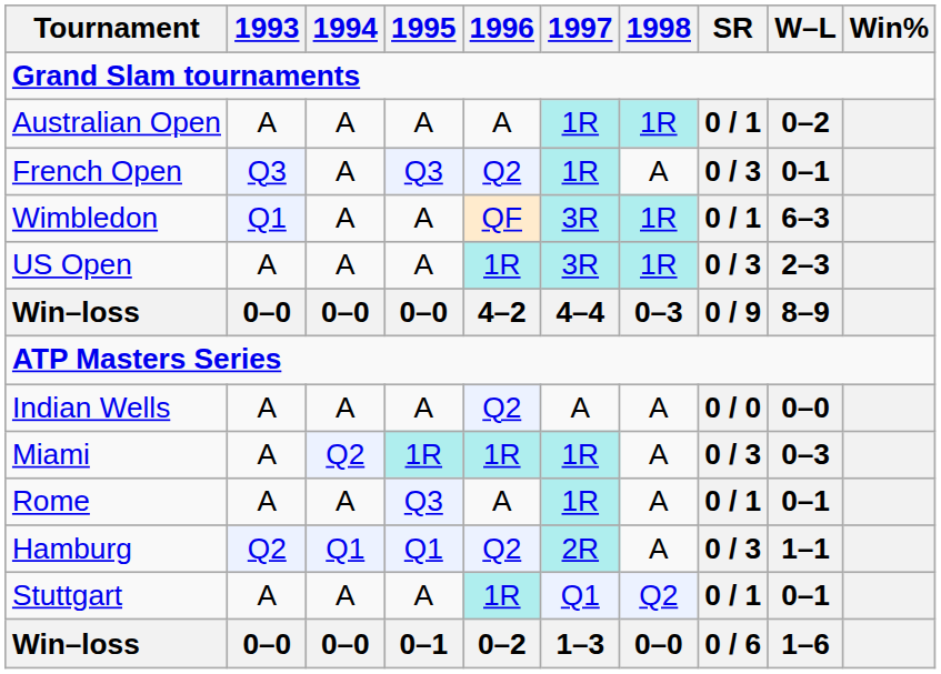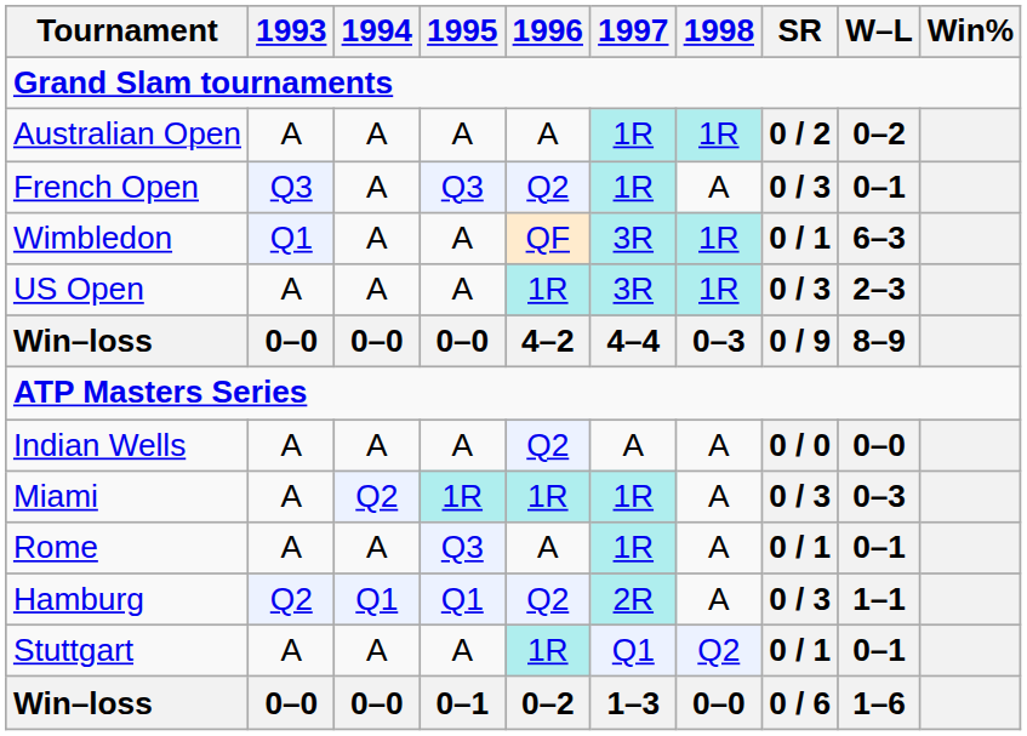 <table class=wikitable style=text-align:center;font-size:97%>
 <tr>
 <th>Tournament</th>
 <th><a href='#'>1993</a></th>
 <th><a href='#'>1994</a></th>
 <th><a href='#'>1995</a></th>
 <th><a href='#'>1996</a></th>
 <th><a href='#'>1997</a></th>
 <th><a href='#'>1998</a></th>
 <th>SR</th>
 <th>W–L</th>
 <th>Win%</th>
 </tr>
 <tr>
 <td colspan=23 align=left><strong><a href='#'>Grand Slam tournaments</a></strong></td>
 </tr>
 <tr>
 <td align=left><a href='#'>Australian Open</a></td>
 <td>A</td>
 <td>A</td>
 <td>A</td>
 <td>A</td>
 <td bgcolor=afeeee><a href='#'>1R</a></td>
 <td bgcolor=afeeee><a href='#'>1R</a></td>
-<th>0 / 1</th>
+<th>0 / 2</th>
 <th>0–2</th>
 <th></th>
 </tr>
 <tr>
 <td align=left><a href='#'>French Open</a></td>
 <td bgcolor=ecf2ff><a href='#'>Q3</a></td>
 <td>A</td>
 <td bgcolor=ecf2ff><a href='#'>Q3</a></td>
 <td bgcolor=ecf2ff><a href='#'>Q2</a></td>
 <td bgcolor=afeeee><a href='#'>1R</a></td>
 <td>A</td>
 <th>0 / 3</th>
 <th>0–1</th>
 <th></th>
 </tr>
 <tr>
 <td align=left><a href='#'>Wimbledon</a></td>
 <td bgcolor=ecf2ff><a href='#'>Q1</a></td>
 <td>A</td>
 <td>A</td>
 <td bgcolor=ffebcd><a href='#'>QF</a></td>
 <td bgcolor=afeeee><a href='#'>3R</a></td>
 <td bgcolor=afeeee><a href='#'>1R</a></td>
 <th>0 / 1</th>
 <th>6–3</th>
 <th></th>
 </tr>
 <tr>
 <td align=left><a href='#'>US Open</a></td>
 <td>A</td>
 <td>A</td>
 <td>A</td>
 <td bgcolor=afeeee><a href='#'>1R</a></td>
 <td bgcolor=afeeee><a href='#'>3R</a></td>
 <td bgcolor=afeeee><a href='#'>1R</a></td>
 <th>0 / 3</th>
 <th>2–3</th>
 <th></th>
 </tr>
 <tr>
 <th style=text-align:left>Win–loss</th>
 <th>0–0</th>
 <th>0–0</th>
 <th>0–0</th>
 <th>4–2</th>
 <th>4–4</th>
 <th>0–3</th>
 <th>0 / 9</th>
 <th>8–9</th>
 <th></th>
 </tr>
 <tr>
 <td colspan=23 align=left><strong><a href='#'>ATP Masters Series</a></strong></td>
 </tr>
 <tr>
 <td align=left><a href='#'>Indian Wells</a></td>
 <td>A</td>
 <td>A</td>
 <td>A</td>
 <td bgcolor=ecf2ff><a href='#'>Q2</a></td>
 <td>A</td>
 <td>A</td>
 <th>0 / 0</th>
 <th>0–0</th>
 <th></th>
 </tr>
 <tr>
 <td align=left><a href='#'>Miami</a></td>
 <td>A</td>
 <td bgcolor=ecf2ff><a href='#'>Q2</a></td>
 <td bgcolor=afeeee><a href='#'>1R</a></td>
 <td bgcolor=afeeee><a href='#'>1R</a></td>
 <td bgcolor=afeeee><a href='#'>1R</a></td>
 <td>A</td>
 <th>0 / 3</th>
 <th>0–3</th>
 <th></th>
 </tr>
 <tr>
 <td align=left><a href='#'>Rome</a></td>
 <td>A</td>
 <td>A</td>
 <td bgcolor=ecf2ff><a href='#'>Q3</a></td>
 <td>A</td>
 <td bgcolor=afeeee><a href='#'>1R</a></td>
 <td>A</td>
 <th>0 / 1</th>
 <th>0–1</th>
 <th></th>
 </tr>
 <tr>
 <td align=left><a href='#'>Hamburg</a></td>
 <td bgcolor=ecf2ff><a href='#'>Q2</a></td>
 <td bgcolor=ecf2ff><a href='#'>Q1</a></td>
 <td bgcolor=ecf2ff><a href='#'>Q1</a></td>
 <td bgcolor=ecf2ff><a href='#'>Q2</a></td>
 <td bgcolor=afeeee><a href='#'>2R</a></td>
 <td>A</td>
 <th>0 / 3</th>
 <th>1–1</th>
 <th></th>
 </tr>
 <tr>
 <td align=left><a href='#'>Stuttgart</a></td>
 <td>A</td>
 <td>A</td>
 <td>A</td>
 <td bgcolor=afeeee><a href='#'>1R</a></td>
 <td bgcolor=ecf2ff><a href='#'>Q1</a></td>
 <td bgcolor=ecf2ff><a href='#'>Q2</a></td>
 <th>0 / 1</th>
 <th>0–1</th>
 <th></th>
 </tr>
 <tr>
 <th style=text-align:left>Win–loss</th>
 <th>0–0</th>
 <th>0–0</th>
 <th>0–1</th>
 <th>0–2</th>
 <th>1–3</th>
 <th>0–0</th>
 <th>0 / 6</th>
 <th>1–6</th>
 <th></th>
 </tr>
 </table>
